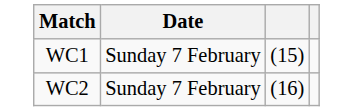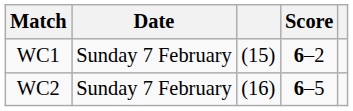 <table class="wikitable" style="font-size: 90%; margin: 1em auto 1em auto;">
 <tr>
 <th>Match</th>
 <th>Date</th>
 <th></th>
+<th>Score</th>
 <th></th>
 </tr>
 <tr>
 <td align="center">WC1</td>
 <td>Sunday 7 February</td>
 <td><strong></strong> (15)</td>
+<td align="center"><strong>6</strong>–2</td>
 <td></td>
 </tr>
 <tr>
 <td align="center">WC2</td>
 <td>Sunday 7 February</td>
 <td><strong></strong> (16)</td>
+<td align="center"><strong>6</strong>–5</td>
 <td></td>
 </tr>
 </table>
